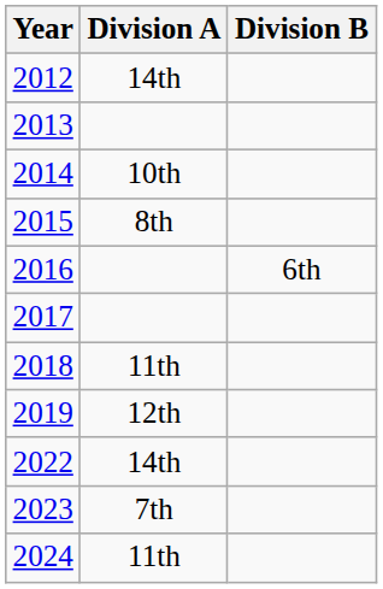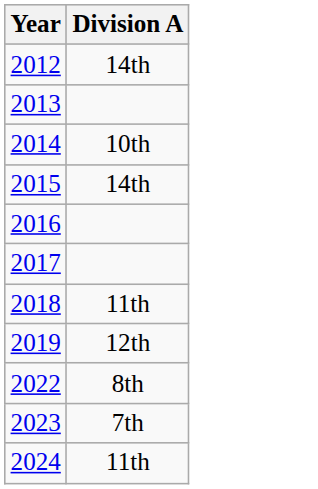 <table class="wikitable" style="text-align:center">
 <tr>
 <th>Year</th>
 <th>Division A</th>
-<th>Division B</th>
 </tr>
 <tr>
 <td><a href='#'>2012</a></td>
 <td>14th</td>
-<td></td>
 </tr>
 <tr>
 <td><a href='#'>2013</a></td>
-<td></td>
 <td></td>
 </tr>
 <tr>
 <td><a href='#'>2014</a></td>
 <td>10th</td>
-<td></td>
 </tr>
 <tr>
 <td><a href='#'>2015</a></td>
-<td>8th</td>
-<td></td>
+<td>14th</td>
 </tr>
 <tr>
 <td><a href='#'>2016</a></td>
 <td></td>
-<td>6th</td>
 </tr>
 <tr>
 <td><a href='#'>2017</a></td>
-<td></td>
 <td></td>
 </tr>
 <tr>
 <td><a href='#'>2018</a></td>
 <td>11th</td>
-<td></td>
 </tr>
 <tr>
 <td><a href='#'>2019</a></td>
 <td>12th</td>
-<td></td>
 </tr>
 <tr>
 <td><a href='#'>2022</a></td>
-<td>14th</td>
-<td></td>
+<td>8th</td>
 </tr>
 <tr>
 <td><a href='#'>2023</a></td>
 <td>7th</td>
-<td></td>
 </tr>
 <tr>
 <td><a href='#'>2024</a></td>
 <td>11th</td>
-<td></td>
 </tr>
 </table>
